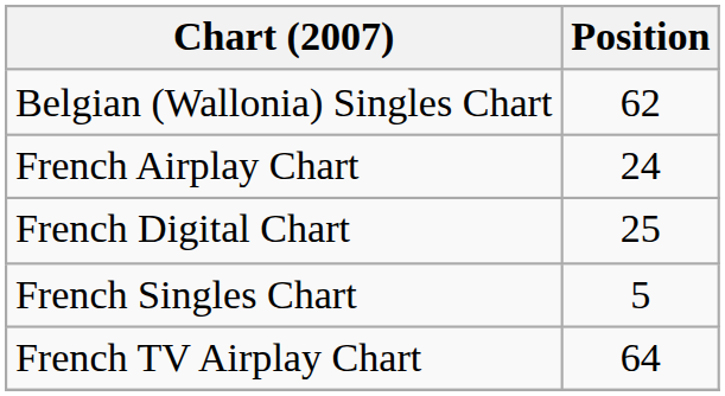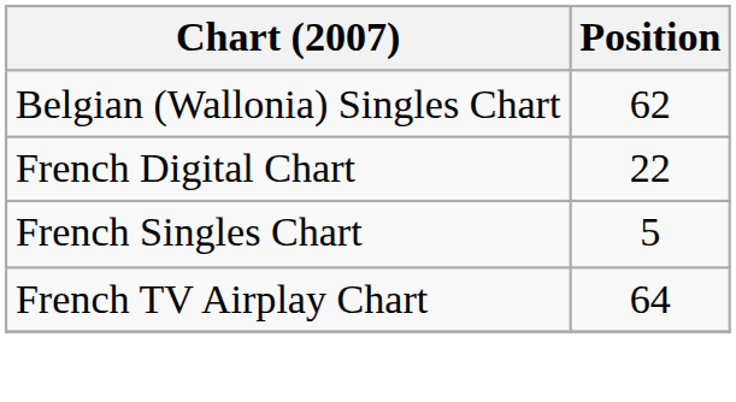 <table class="wikitable sortable">
 <tr>
 <th>Chart (2007)</th>
 <th>Position</th>
 </tr>
 <tr>
 <td>Belgian (Wallonia) Singles Chart</td>
 <td align="center">62</td>
 </tr>
 <tr>
-<td>French Airplay Chart</td>
-<td align="center">24</td>
-</tr>
-<tr>
 <td>French Digital Chart</td>
-<td align="center">25</td>
+<td align="center">22</td>
 </tr>
 <tr>
 <td>French Singles Chart</td>
 <td align="center">5</td>
 </tr>
 <tr>
 <td>French TV Airplay Chart</td>
 <td align="center">64</td>
 </tr>
 <tr>
 </tr>
 </table>
